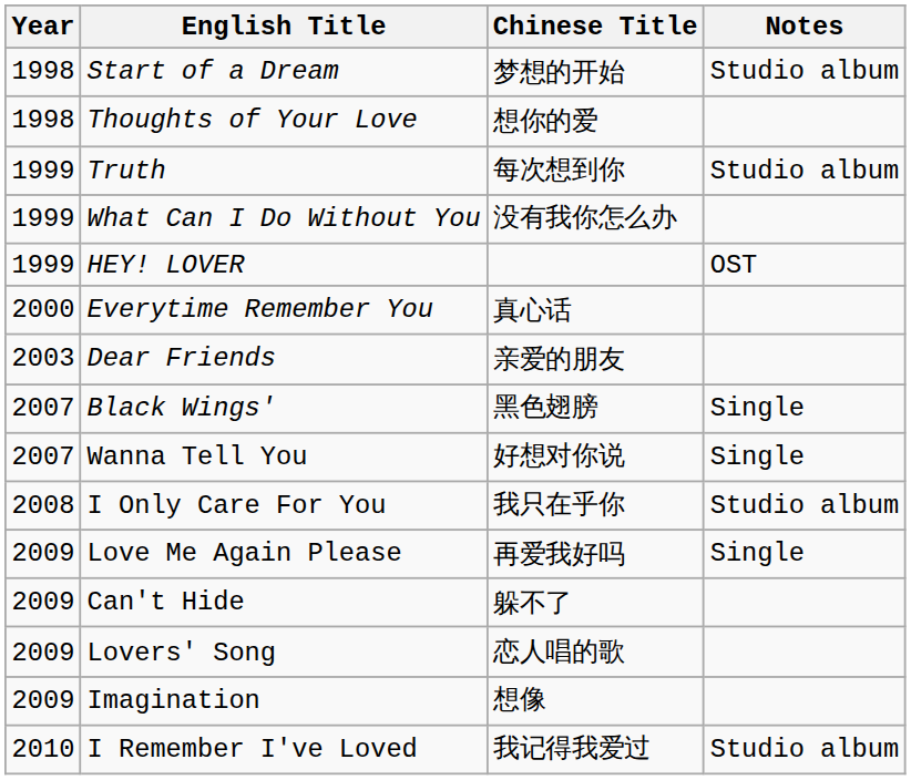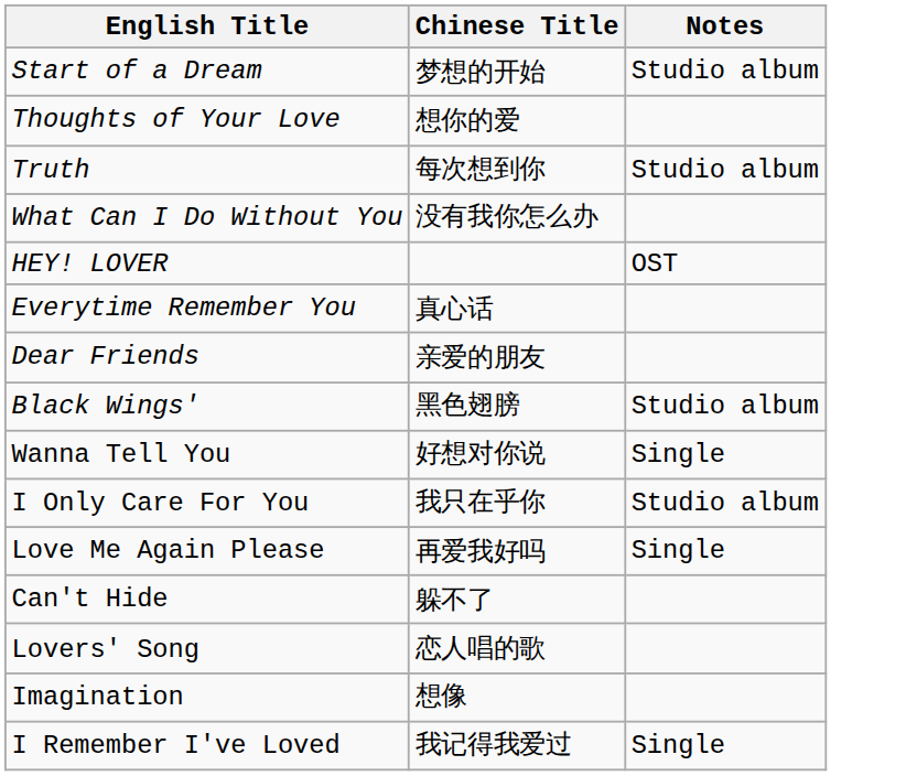 <table class="wikitable sortable">
 <tr>
-<th>Year</th>
 <th>English Title</th>
 <th>Chinese Title</th>
 <th class="unsortable">Notes</th>
 </tr>
 <tr>
-<td>1998</td>
 <td><em>Start of a Dream</em></td>
 <td>梦想的开始</td>
 <td>Studio album</td>
 </tr>
 <tr>
-<td>1998</td>
 <td><em>Thoughts of Your Love</em></td>
 <td>想你的爱</td>
 <td></td>
 </tr>
 <tr>
-<td>1999</td>
 <td><em>Truth</em></td>
 <td>每次想到你</td>
 <td>Studio album</td>
 </tr>
 <tr>
-<td>1999</td>
 <td><em>What Can I Do Without You</em></td>
 <td>没有我你怎么办</td>
 <td></td>
 </tr>
 <tr>
-<td>1999</td>
 <td><em>HEY! LOVER</em></td>
 <td></td>
 <td>OST</td>
 </tr>
 <tr>
-<td>2000</td>
 <td><em>Everytime Remember You</em></td>
 <td>真心话</td>
 <td></td>
 </tr>
 <tr>
-<td>2003</td>
 <td><em>Dear Friends</em></td>
 <td>亲爱的朋友</td>
 <td></td>
 </tr>
 <tr>
-<td>2007</td>
 <td><em>Black Wings'</td>
 <td>黑色翅膀</td>
-<td>Single</td>
+<td>Studio album</td>
 </tr>
 <tr>
-<td>2007</td>
 <td></em>Wanna Tell You<em></td>
 <td>好想对你说</td>
 <td>Single</td>
 </tr>
 <tr>
-<td>2008</td>
 <td></em>I Only Care For You<em></td>
 <td>我只在乎你</td>
 <td>Studio album</td>
 </tr>
 <tr>
-<td>2009</td>
 <td></em>Love Me Again Please<em></td>
 <td>再爱我好吗</td>
 <td>Single</td>
 </tr>
 <tr>
-<td>2009</td>
 <td></em>Can't Hide<em></td>
 <td>躲不了</td>
 <td></td>
 </tr>
 <tr>
-<td>2009</td>
 <td></em>Lovers' Song<em></td>
 <td>恋人唱的歌</td>
 <td></td>
 </tr>
 <tr>
-<td>2009</td>
 <td></em>Imagination<em></td>
 <td>想像</td>
 <td></td>
 </tr>
 <tr>
-<td>2010</td>
 <td></em>I Remember I've Loved<em></td>
 <td>我记得我爱过</td>
-<td>Studio album</td>
+<td>Single</td>
 </tr>
 </table>
